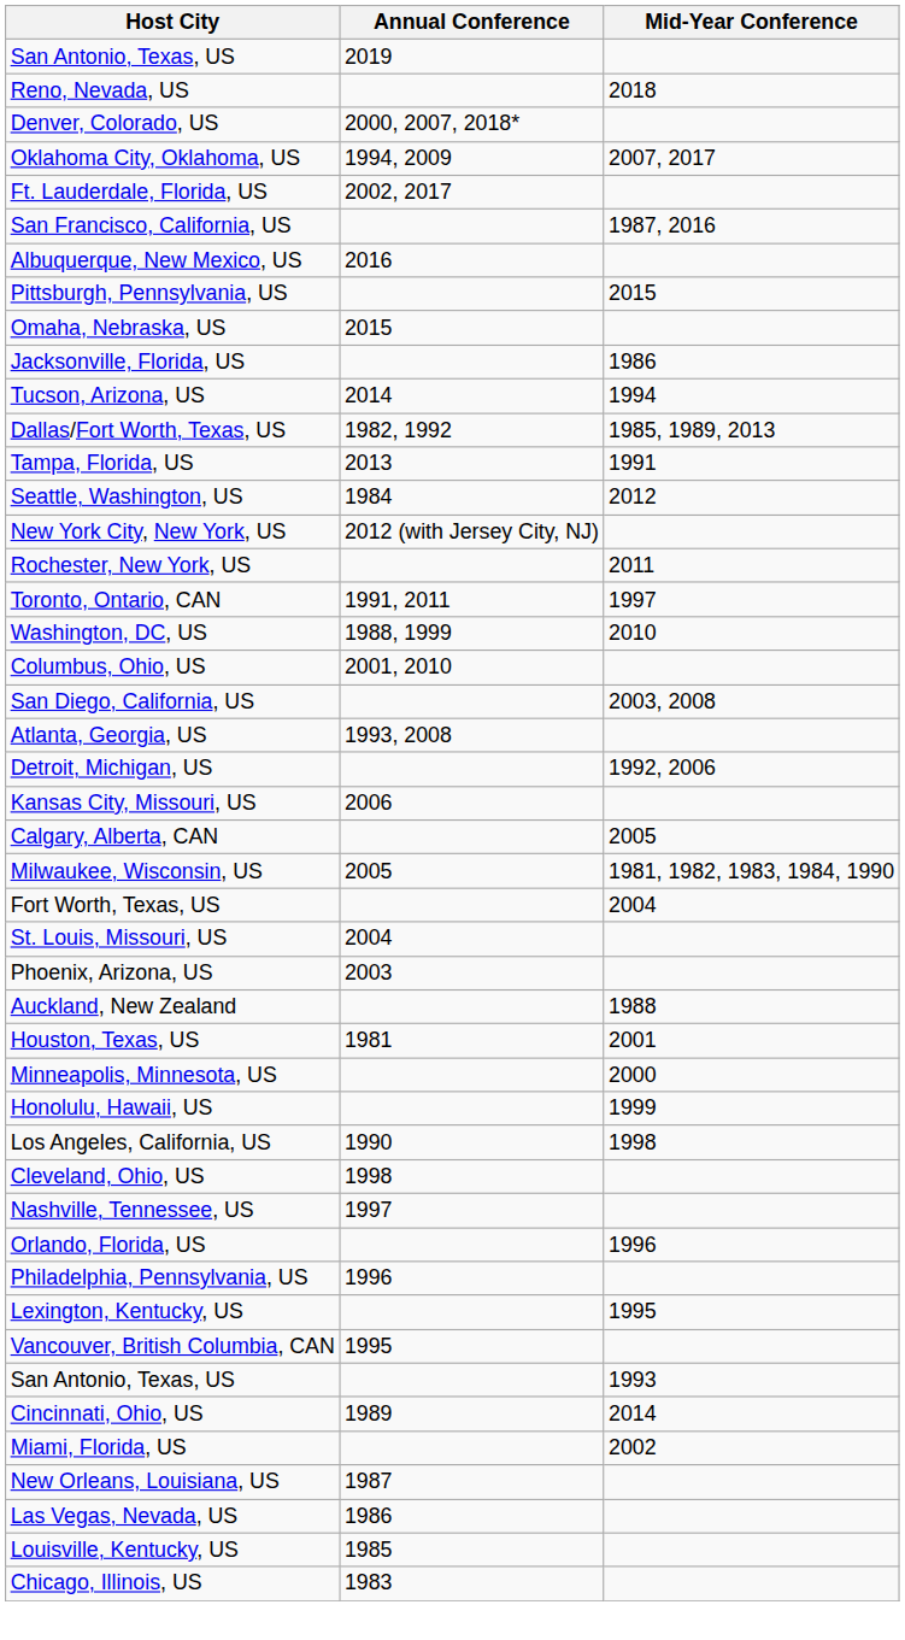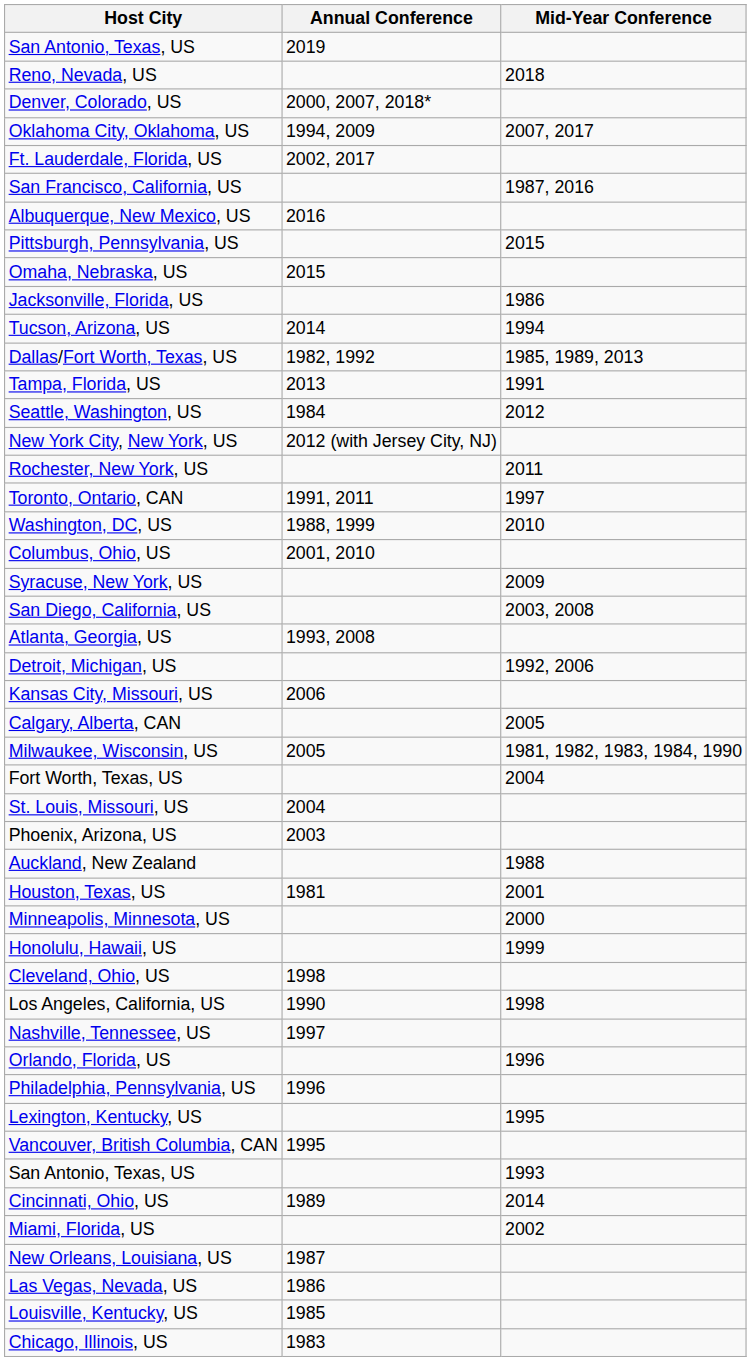 <table class="wikitable">
 <tr>
 <th>Host City</th>
 <th>Annual Conference</th>
 <th>Mid-Year Conference</th>
 </tr>
 <tr>
 <td><a href='#'>San Antonio, Texas</a>, US</td>
 <td>2019</td>
 <td></td>
 </tr>
 <tr>
 <td><a href='#'>Reno, Nevada</a>, US</td>
 <td></td>
 <td>2018</td>
 </tr>
 <tr>
 <td><a href='#'>Denver, Colorado</a>, US</td>
 <td>2000, 2007, 2018*</td>
 <td></td>
 </tr>
 <tr>
 <td><a href='#'>Oklahoma City, Oklahoma</a>, US</td>
 <td>1994, 2009</td>
 <td>2007, 2017</td>
 </tr>
 <tr>
 <td><a href='#'>Ft. Lauderdale, Florida</a>, US</td>
 <td>2002, 2017</td>
 <td></td>
 </tr>
 <tr>
 <td><a href='#'>San Francisco, California</a>, US</td>
 <td></td>
 <td>1987, 2016</td>
 </tr>
 <tr>
 <td><a href='#'>Albuquerque, New Mexico</a>, US</td>
 <td>2016</td>
 <td></td>
 </tr>
 <tr>
 <td><a href='#'>Pittsburgh, Pennsylvania</a>, US</td>
 <td></td>
 <td>2015</td>
 </tr>
 <tr>
 <td><a href='#'>Omaha, Nebraska</a>, US</td>
 <td>2015</td>
 <td></td>
 </tr>
 <tr>
 <td><a href='#'>Jacksonville, Florida</a>, US</td>
 <td></td>
 <td>1986</td>
 </tr>
 <tr>
 <td><a href='#'>Tucson, Arizona</a>, US</td>
 <td>2014</td>
 <td>1994</td>
 </tr>
 <tr>
 <td><a href='#'>Dallas</a>/<a href='#'>Fort Worth, Texas</a>, US</td>
 <td>1982, 1992</td>
 <td>1985, 1989, 2013</td>
 </tr>
 <tr>
 <td><a href='#'>Tampa, Florida</a>, US</td>
 <td>2013</td>
 <td>1991</td>
 </tr>
 <tr>
 <td><a href='#'>Seattle, Washington</a>, US</td>
 <td>1984</td>
 <td>2012</td>
 </tr>
 <tr>
 <td><a href='#'>New York City</a>, <a href='#'>New York</a>, US</td>
 <td>2012 (with Jersey City, NJ)</td>
 <td></td>
 </tr>
 <tr>
 <td><a href='#'>Rochester, New York</a>, US</td>
 <td></td>
 <td>2011</td>
 </tr>
 <tr>
 <td><a href='#'>Toronto, Ontario</a>, CAN</td>
 <td>1991, 2011</td>
 <td>1997</td>
 </tr>
 <tr>
 <td><a href='#'>Washington, DC</a>, US</td>
 <td>1988, 1999</td>
 <td>2010</td>
 </tr>
 <tr>
 <td><a href='#'>Columbus, Ohio</a>, US</td>
 <td>2001, 2010</td>
 <td></td>
 </tr>
 <tr>
+<td><a href='#'>Syracuse, New York</a>, US</td>
+<td></td>
+<td>2009</td>
+</tr>
+<tr>
 <td><a href='#'>San Diego, California</a>, US</td>
 <td></td>
 <td>2003, 2008</td>
 </tr>
 <tr>
 <td><a href='#'>Atlanta, Georgia</a>, US</td>
 <td>1993, 2008</td>
 <td></td>
 </tr>
 <tr>
 <td><a href='#'>Detroit, Michigan</a>, US</td>
 <td></td>
 <td>1992, 2006</td>
 </tr>
 <tr>
 <td><a href='#'>Kansas City, Missouri</a>, US</td>
 <td>2006</td>
 <td></td>
 </tr>
 <tr>
 <td><a href='#'>Calgary, Alberta</a>, CAN</td>
 <td></td>
 <td>2005</td>
 </tr>
 <tr>
 <td><a href='#'>Milwaukee, Wisconsin</a>, US</td>
 <td>2005</td>
 <td>1981, 1982, 1983, 1984, 1990</td>
 </tr>
 <tr>
 <td>Fort Worth, Texas, US</td>
 <td></td>
 <td>2004</td>
 </tr>
 <tr>
 <td><a href='#'>St. Louis, Missouri</a>, US</td>
 <td>2004</td>
 <td></td>
 </tr>
 <tr>
 <td>Phoenix, Arizona, US</td>
 <td>2003</td>
 <td></td>
 </tr>
 <tr>
 <td><a href='#'>Auckland</a>, New Zealand</td>
 <td></td>
 <td>1988</td>
 </tr>
 <tr>
 <td><a href='#'>Houston, Texas</a>, US</td>
 <td>1981</td>
 <td>2001</td>
 </tr>
 <tr>
 <td><a href='#'>Minneapolis, Minnesota</a>, US</td>
 <td></td>
 <td>2000</td>
 </tr>
 <tr>
 <td><a href='#'>Honolulu, Hawaii</a>, US</td>
 <td></td>
 <td>1999</td>
 </tr>
 <tr>
+<td><a href='#'>Cleveland, Ohio</a>, US</td>
+<td>1998</td>
+<td></td>
+</tr>
+<tr>
 <td>Los Angeles, California, US</td>
 <td>1990</td>
 <td>1998</td>
-</tr>
-<tr>
-<td><a href='#'>Cleveland, Ohio</a>, US</td>
-<td>1998</td>
-<td></td>
 </tr>
 <tr>
 <td><a href='#'>Nashville, Tennessee</a>, US</td>
 <td>1997</td>
 <td></td>
 </tr>
 <tr>
 <td><a href='#'>Orlando, Florida</a>, US</td>
 <td></td>
 <td>1996</td>
 </tr>
 <tr>
 <td><a href='#'>Philadelphia, Pennsylvania</a>, US</td>
 <td>1996</td>
 <td></td>
 </tr>
 <tr>
 <td><a href='#'>Lexington, Kentucky</a>, US</td>
 <td></td>
 <td>1995</td>
 </tr>
 <tr>
 <td><a href='#'>Vancouver, British Columbia</a>, CAN</td>
 <td>1995</td>
 <td></td>
 </tr>
 <tr>
 <td>San Antonio, Texas, US</td>
 <td></td>
 <td>1993</td>
 </tr>
 <tr>
 <td><a href='#'>Cincinnati, Ohio</a>, US</td>
 <td>1989</td>
 <td>2014</td>
 </tr>
 <tr>
 <td><a href='#'>Miami, Florida</a>, US</td>
 <td></td>
 <td>2002</td>
 </tr>
 <tr>
 <td><a href='#'>New Orleans, Louisiana</a>, US</td>
 <td>1987</td>
 <td></td>
 </tr>
 <tr>
 <td><a href='#'>Las Vegas, Nevada</a>, US</td>
 <td>1986</td>
 <td></td>
 </tr>
 <tr>
 <td><a href='#'>Louisville, Kentucky</a>, US</td>
 <td>1985</td>
 <td></td>
 </tr>
 <tr>
 <td><a href='#'>Chicago, Illinois</a>, US</td>
 <td>1983</td>
 <td></td>
 </tr>
 </table>
